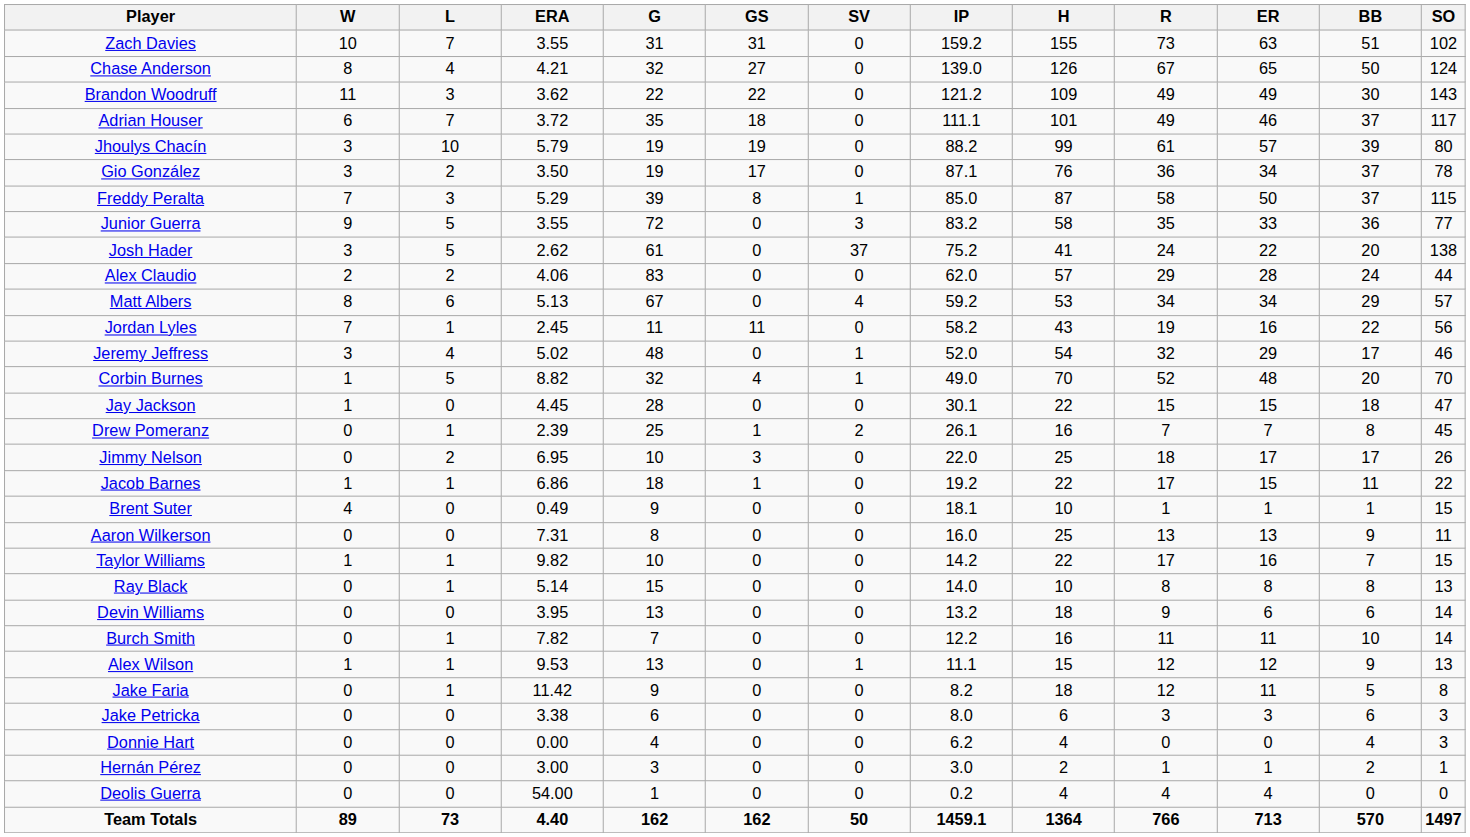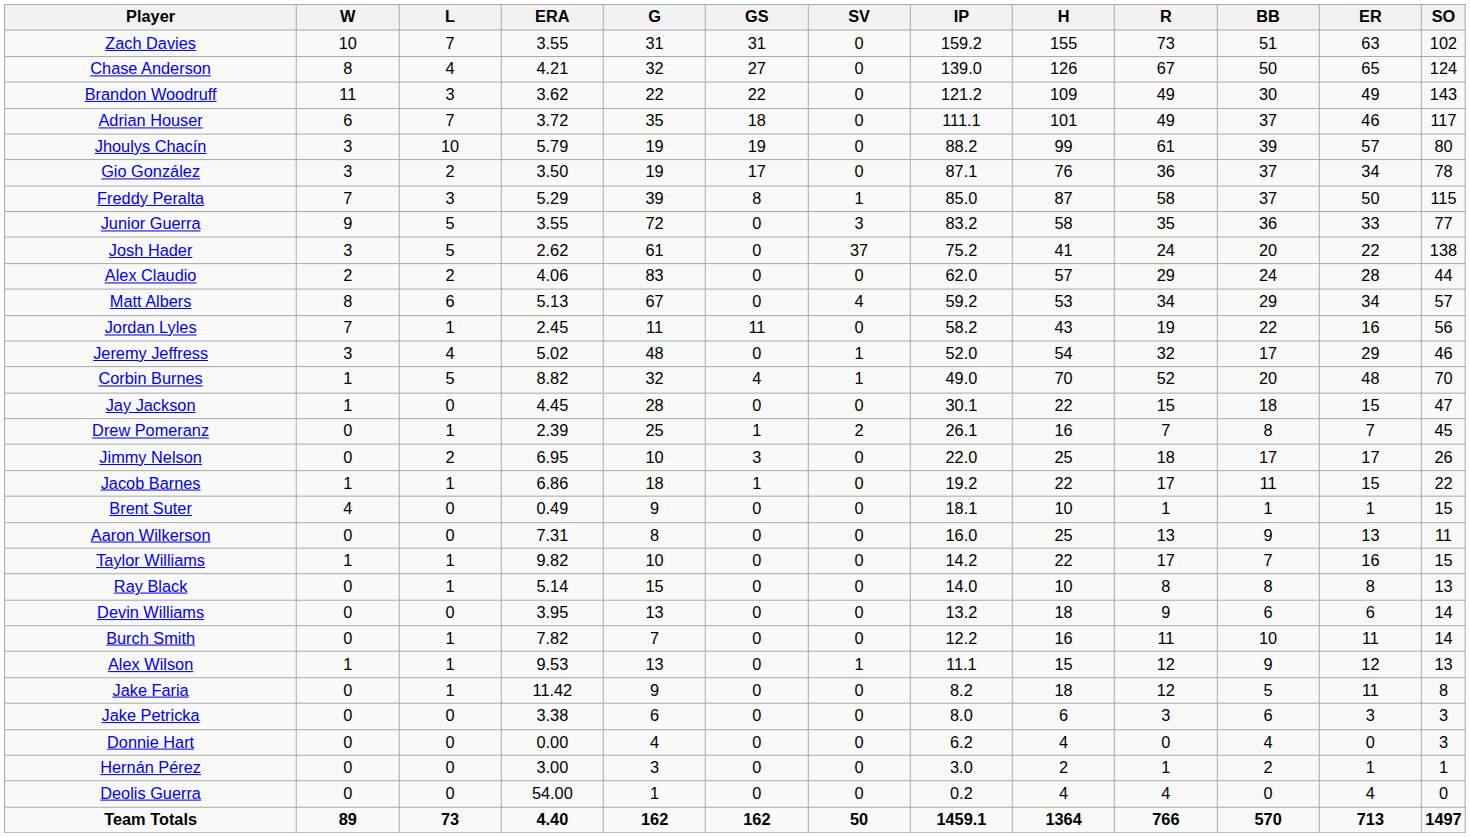 <table class=wikitable style="text-align:center">
 <tr>
 <th bgcolor=#DDDDFF; width="20%">Player</th>
 <th bgcolor=#DDDDFF; width="7%">W</th>
 <th bgcolor=#DDDDFF; width="7%">L</th>
 <th bgcolor=#DDDDFF; width="7%">ERA</th>
 <th bgcolor=#DDDDFF; width="7%">G</th>
 <th bgcolor=#DDDDFF; width="7%">GS</th>
 <th bgcolor=#DDDDFF; width="7%">SV</th>
 <th bgcolor=#DDDDFF; width="7%">IP</th>
 <th bgcolor=#DDDDFF; width="7%">H</th>
 <th bgcolor=#DDDDFF; width="7%">R</th>
+<th bgcolor=#DDDDFF; width="7%">BB</th>
 <th bgcolor=#DDDDFF; width="7%">ER</th>
-<th bgcolor=#DDDDFF; width="7%">BB</th>
 <th bgcolor=#DDDDFF; width="7%">SO</th>
 </tr>
 <tr>
 <td><a href='#'>Zach Davies</a></td>
 <td>10</td>
 <td>7</td>
 <td>3.55</td>
 <td>31</td>
 <td>31</td>
 <td>0</td>
 <td>159.2</td>
 <td>155</td>
 <td>73</td>
+<td>51</td>
 <td>63</td>
-<td>51</td>
 <td>102</td>
 </tr>
 <tr>
 <td><a href='#'>Chase Anderson</a></td>
 <td>8</td>
 <td>4</td>
 <td>4.21</td>
 <td>32</td>
 <td>27</td>
 <td>0</td>
 <td>139.0</td>
 <td>126</td>
 <td>67</td>
+<td>50</td>
 <td>65</td>
-<td>50</td>
 <td>124</td>
 </tr>
 <tr>
 <td><a href='#'>Brandon Woodruff</a></td>
 <td>11</td>
 <td>3</td>
 <td>3.62</td>
 <td>22</td>
 <td>22</td>
 <td>0</td>
 <td>121.2</td>
 <td>109</td>
 <td>49</td>
+<td>30</td>
 <td>49</td>
-<td>30</td>
 <td>143</td>
 </tr>
 <tr>
 <td><a href='#'>Adrian Houser</a></td>
 <td>6</td>
 <td>7</td>
 <td>3.72</td>
 <td>35</td>
 <td>18</td>
 <td>0</td>
 <td>111.1</td>
 <td>101</td>
 <td>49</td>
+<td>37</td>
 <td>46</td>
-<td>37</td>
 <td>117</td>
 </tr>
 <tr>
 <td><a href='#'>Jhoulys Chacín</a></td>
 <td>3</td>
 <td>10</td>
 <td>5.79</td>
 <td>19</td>
 <td>19</td>
 <td>0</td>
 <td>88.2</td>
 <td>99</td>
 <td>61</td>
+<td>39</td>
 <td>57</td>
-<td>39</td>
 <td>80</td>
 </tr>
 <tr>
 <td><a href='#'>Gio González</a></td>
 <td>3</td>
 <td>2</td>
 <td>3.50</td>
 <td>19</td>
 <td>17</td>
 <td>0</td>
 <td>87.1</td>
 <td>76</td>
 <td>36</td>
+<td>37</td>
 <td>34</td>
-<td>37</td>
 <td>78</td>
 </tr>
 <tr>
 <td><a href='#'>Freddy Peralta</a></td>
 <td>7</td>
 <td>3</td>
 <td>5.29</td>
 <td>39</td>
 <td>8</td>
 <td>1</td>
 <td>85.0</td>
 <td>87</td>
 <td>58</td>
+<td>37</td>
 <td>50</td>
-<td>37</td>
 <td>115</td>
 </tr>
 <tr>
 <td><a href='#'>Junior Guerra</a></td>
 <td>9</td>
 <td>5</td>
 <td>3.55</td>
 <td>72</td>
 <td>0</td>
 <td>3</td>
 <td>83.2</td>
 <td>58</td>
 <td>35</td>
+<td>36</td>
 <td>33</td>
-<td>36</td>
 <td>77</td>
 </tr>
 <tr>
 <td><a href='#'>Josh Hader</a></td>
 <td>3</td>
 <td>5</td>
 <td>2.62</td>
 <td>61</td>
 <td>0</td>
 <td>37</td>
 <td>75.2</td>
 <td>41</td>
 <td>24</td>
+<td>20</td>
 <td>22</td>
-<td>20</td>
 <td>138</td>
 </tr>
 <tr>
 <td><a href='#'>Alex Claudio</a></td>
 <td>2</td>
 <td>2</td>
 <td>4.06</td>
 <td>83</td>
 <td>0</td>
 <td>0</td>
 <td>62.0</td>
 <td>57</td>
 <td>29</td>
+<td>24</td>
 <td>28</td>
-<td>24</td>
 <td>44</td>
 </tr>
 <tr>
 <td><a href='#'>Matt Albers</a></td>
 <td>8</td>
 <td>6</td>
 <td>5.13</td>
 <td>67</td>
 <td>0</td>
 <td>4</td>
 <td>59.2</td>
 <td>53</td>
 <td>34</td>
+<td>29</td>
 <td>34</td>
-<td>29</td>
 <td>57</td>
 </tr>
 <tr>
 <td><a href='#'>Jordan Lyles</a></td>
 <td>7</td>
 <td>1</td>
 <td>2.45</td>
 <td>11</td>
 <td>11</td>
 <td>0</td>
 <td>58.2</td>
 <td>43</td>
 <td>19</td>
+<td>22</td>
 <td>16</td>
-<td>22</td>
 <td>56</td>
 </tr>
 <tr>
 <td><a href='#'>Jeremy Jeffress</a></td>
 <td>3</td>
 <td>4</td>
 <td>5.02</td>
 <td>48</td>
 <td>0</td>
 <td>1</td>
 <td>52.0</td>
 <td>54</td>
 <td>32</td>
+<td>17</td>
 <td>29</td>
-<td>17</td>
 <td>46</td>
 </tr>
 <tr>
 <td><a href='#'>Corbin Burnes</a></td>
 <td>1</td>
 <td>5</td>
 <td>8.82</td>
 <td>32</td>
 <td>4</td>
 <td>1</td>
 <td>49.0</td>
 <td>70</td>
 <td>52</td>
+<td>20</td>
 <td>48</td>
-<td>20</td>
 <td>70</td>
 </tr>
 <tr>
 <td><a href='#'>Jay Jackson</a></td>
 <td>1</td>
 <td>0</td>
 <td>4.45</td>
 <td>28</td>
 <td>0</td>
 <td>0</td>
 <td>30.1</td>
 <td>22</td>
 <td>15</td>
+<td>18</td>
 <td>15</td>
-<td>18</td>
 <td>47</td>
 </tr>
 <tr>
 <td><a href='#'>Drew Pomeranz</a></td>
 <td>0</td>
 <td>1</td>
 <td>2.39</td>
 <td>25</td>
 <td>1</td>
 <td>2</td>
 <td>26.1</td>
 <td>16</td>
 <td>7</td>
+<td>8</td>
 <td>7</td>
-<td>8</td>
 <td>45</td>
 </tr>
 <tr>
 <td><a href='#'>Jimmy Nelson</a></td>
 <td>0</td>
 <td>2</td>
 <td>6.95</td>
 <td>10</td>
 <td>3</td>
 <td>0</td>
 <td>22.0</td>
 <td>25</td>
 <td>18</td>
 <td>17</td>
 <td>17</td>
 <td>26</td>
 </tr>
 <tr>
 <td><a href='#'>Jacob Barnes</a></td>
 <td>1</td>
 <td>1</td>
 <td>6.86</td>
 <td>18</td>
 <td>1</td>
 <td>0</td>
 <td>19.2</td>
 <td>22</td>
 <td>17</td>
+<td>11</td>
 <td>15</td>
-<td>11</td>
 <td>22</td>
 </tr>
 <tr>
 <td><a href='#'>Brent Suter</a></td>
 <td>4</td>
 <td>0</td>
 <td>0.49</td>
 <td>9</td>
 <td>0</td>
 <td>0</td>
 <td>18.1</td>
 <td>10</td>
 <td>1</td>
 <td>1</td>
 <td>1</td>
 <td>15</td>
 </tr>
 <tr>
 <td><a href='#'>Aaron Wilkerson</a></td>
 <td>0</td>
 <td>0</td>
 <td>7.31</td>
 <td>8</td>
 <td>0</td>
 <td>0</td>
 <td>16.0</td>
 <td>25</td>
 <td>13</td>
+<td>9</td>
 <td>13</td>
-<td>9</td>
 <td>11</td>
 </tr>
 <tr>
 <td><a href='#'>Taylor Williams</a></td>
 <td>1</td>
 <td>1</td>
 <td>9.82</td>
 <td>10</td>
 <td>0</td>
 <td>0</td>
 <td>14.2</td>
 <td>22</td>
 <td>17</td>
+<td>7</td>
 <td>16</td>
-<td>7</td>
 <td>15</td>
 </tr>
 <tr>
 <td><a href='#'>Ray Black</a></td>
 <td>0</td>
 <td>1</td>
 <td>5.14</td>
 <td>15</td>
 <td>0</td>
 <td>0</td>
 <td>14.0</td>
 <td>10</td>
 <td>8</td>
 <td>8</td>
 <td>8</td>
 <td>13</td>
 </tr>
 <tr>
 <td><a href='#'>Devin Williams</a></td>
 <td>0</td>
 <td>0</td>
 <td>3.95</td>
 <td>13</td>
 <td>0</td>
 <td>0</td>
 <td>13.2</td>
 <td>18</td>
 <td>9</td>
 <td>6</td>
 <td>6</td>
 <td>14</td>
 </tr>
 <tr>
 <td><a href='#'>Burch Smith</a></td>
 <td>0</td>
 <td>1</td>
 <td>7.82</td>
 <td>7</td>
 <td>0</td>
 <td>0</td>
 <td>12.2</td>
 <td>16</td>
 <td>11</td>
+<td>10</td>
 <td>11</td>
-<td>10</td>
 <td>14</td>
 </tr>
 <tr>
 <td><a href='#'>Alex Wilson</a></td>
 <td>1</td>
 <td>1</td>
 <td>9.53</td>
 <td>13</td>
 <td>0</td>
 <td>1</td>
 <td>11.1</td>
 <td>15</td>
 <td>12</td>
+<td>9</td>
 <td>12</td>
-<td>9</td>
 <td>13</td>
 </tr>
 <tr>
 <td><a href='#'>Jake Faria</a></td>
 <td>0</td>
 <td>1</td>
 <td>11.42</td>
 <td>9</td>
 <td>0</td>
 <td>0</td>
 <td>8.2</td>
 <td>18</td>
 <td>12</td>
+<td>5</td>
 <td>11</td>
-<td>5</td>
 <td>8</td>
 </tr>
 <tr>
 <td><a href='#'>Jake Petricka</a></td>
 <td>0</td>
 <td>0</td>
 <td>3.38</td>
 <td>6</td>
 <td>0</td>
 <td>0</td>
 <td>8.0</td>
 <td>6</td>
 <td>3</td>
+<td>6</td>
 <td>3</td>
-<td>6</td>
 <td>3</td>
 </tr>
 <tr>
 <td><a href='#'>Donnie Hart</a></td>
 <td>0</td>
 <td>0</td>
 <td>0.00</td>
 <td>4</td>
 <td>0</td>
 <td>0</td>
 <td>6.2</td>
 <td>4</td>
 <td>0</td>
+<td>4</td>
 <td>0</td>
-<td>4</td>
 <td>3</td>
 </tr>
 <tr>
 <td><a href='#'>Hernán Pérez</a></td>
 <td>0</td>
 <td>0</td>
 <td>3.00</td>
 <td>3</td>
 <td>0</td>
 <td>0</td>
 <td>3.0</td>
 <td>2</td>
 <td>1</td>
+<td>2</td>
 <td>1</td>
-<td>2</td>
 <td>1</td>
 </tr>
 <tr>
 <td><a href='#'>Deolis Guerra</a></td>
 <td>0</td>
 <td>0</td>
 <td>54.00</td>
 <td>1</td>
 <td>0</td>
 <td>0</td>
 <td>0.2</td>
 <td>4</td>
 <td>4</td>
+<td>0</td>
 <td>4</td>
-<td>0</td>
 <td>0</td>
 </tr>
 <tr>
 <td><strong>Team Totals</strong></td>
 <td><strong>89</strong></td>
 <td><strong>73</strong></td>
 <td><strong>4.40</strong></td>
 <td><strong>162</strong></td>
 <td><strong>162</strong></td>
 <td><strong>50</strong></td>
 <td><strong>1459.1</strong></td>
 <td><strong>1364</strong></td>
 <td><strong>766</strong></td>
+<td><strong>570</strong></td>
 <td><strong>713</strong></td>
-<td><strong>570</strong></td>
 <td><strong>1497</strong></td>
 </tr>
 </table>
